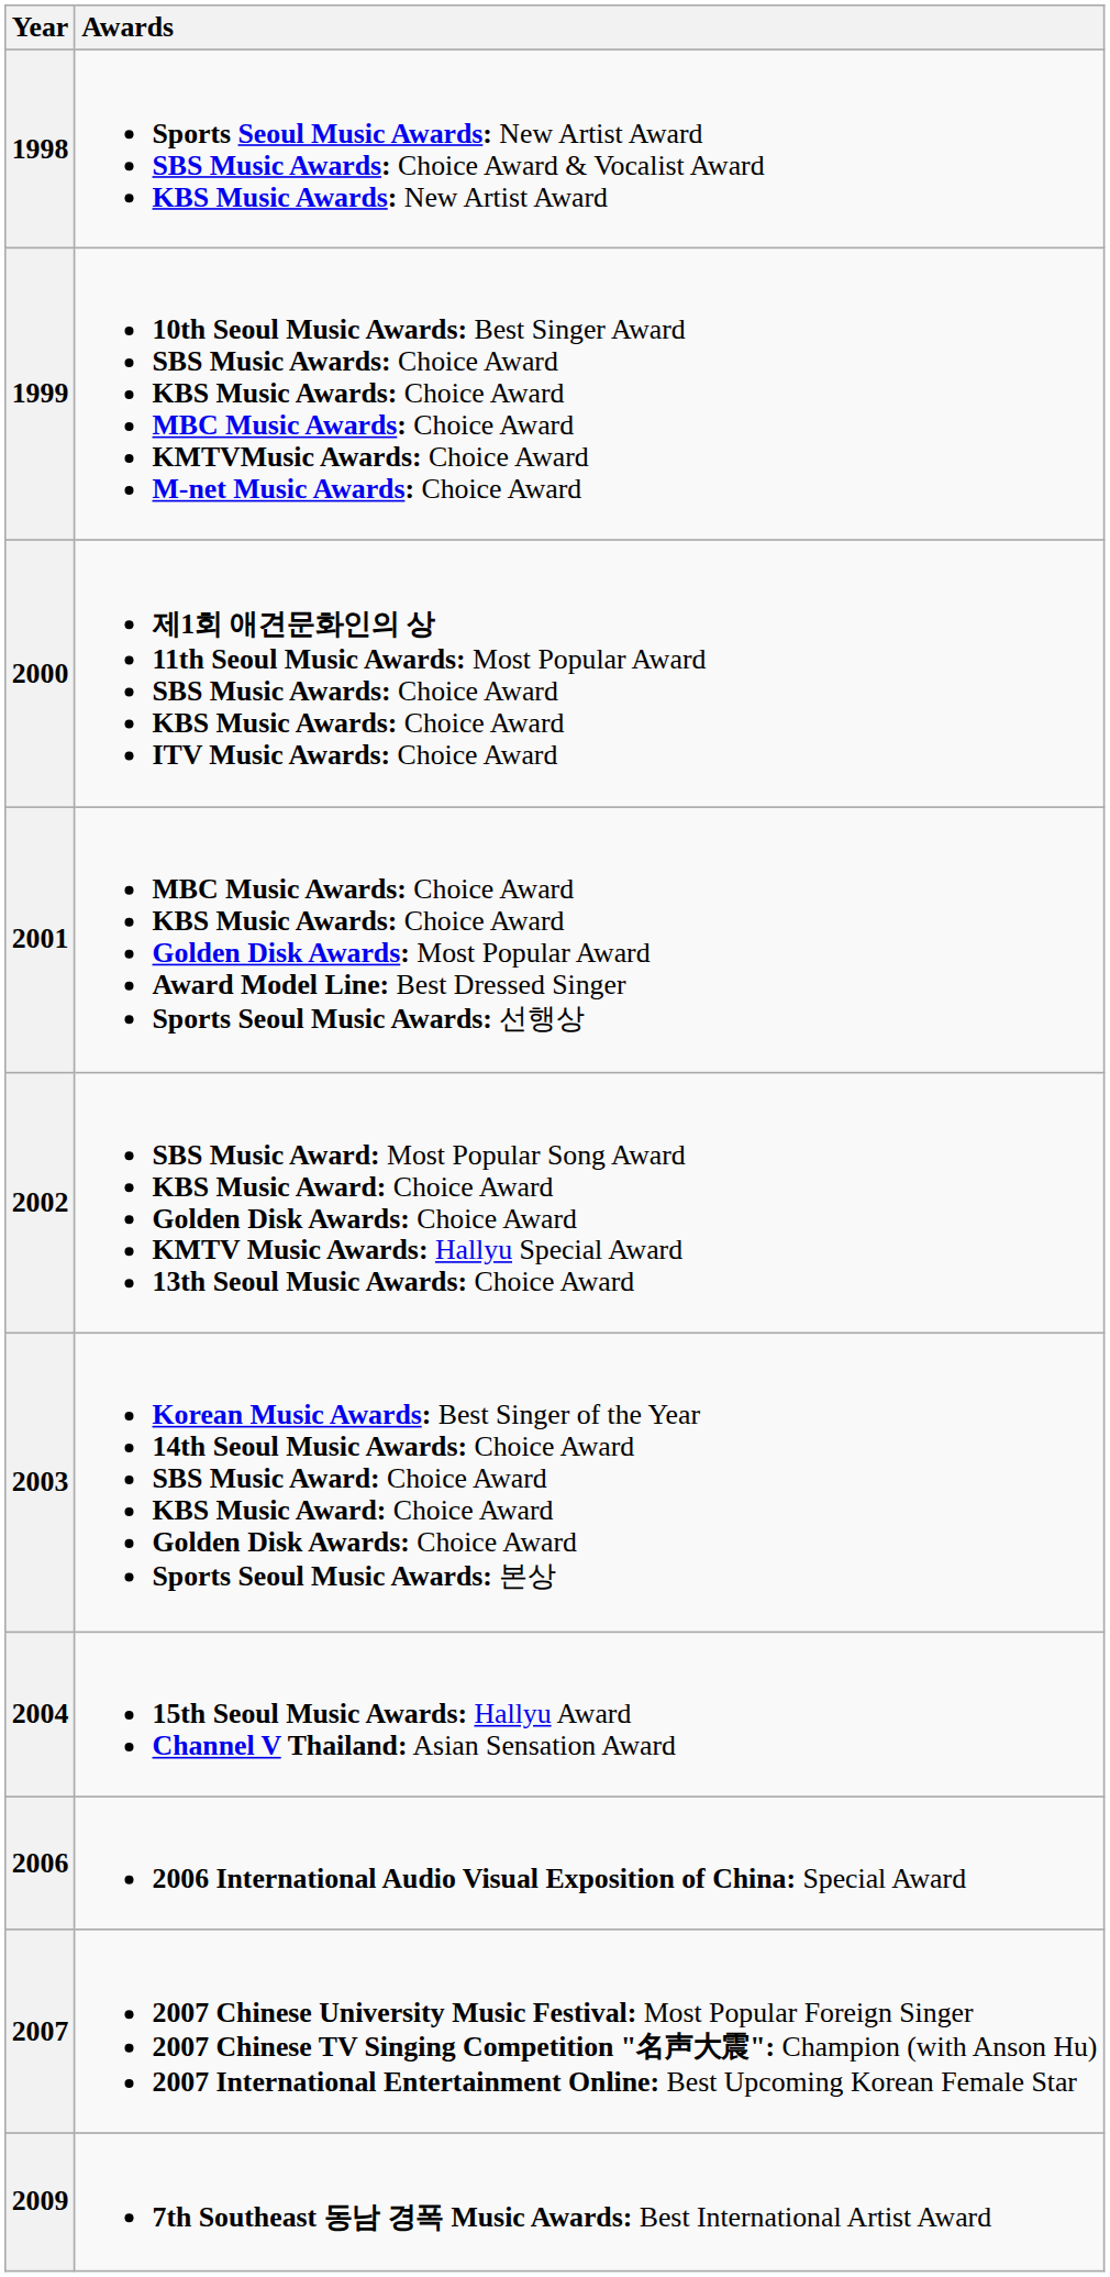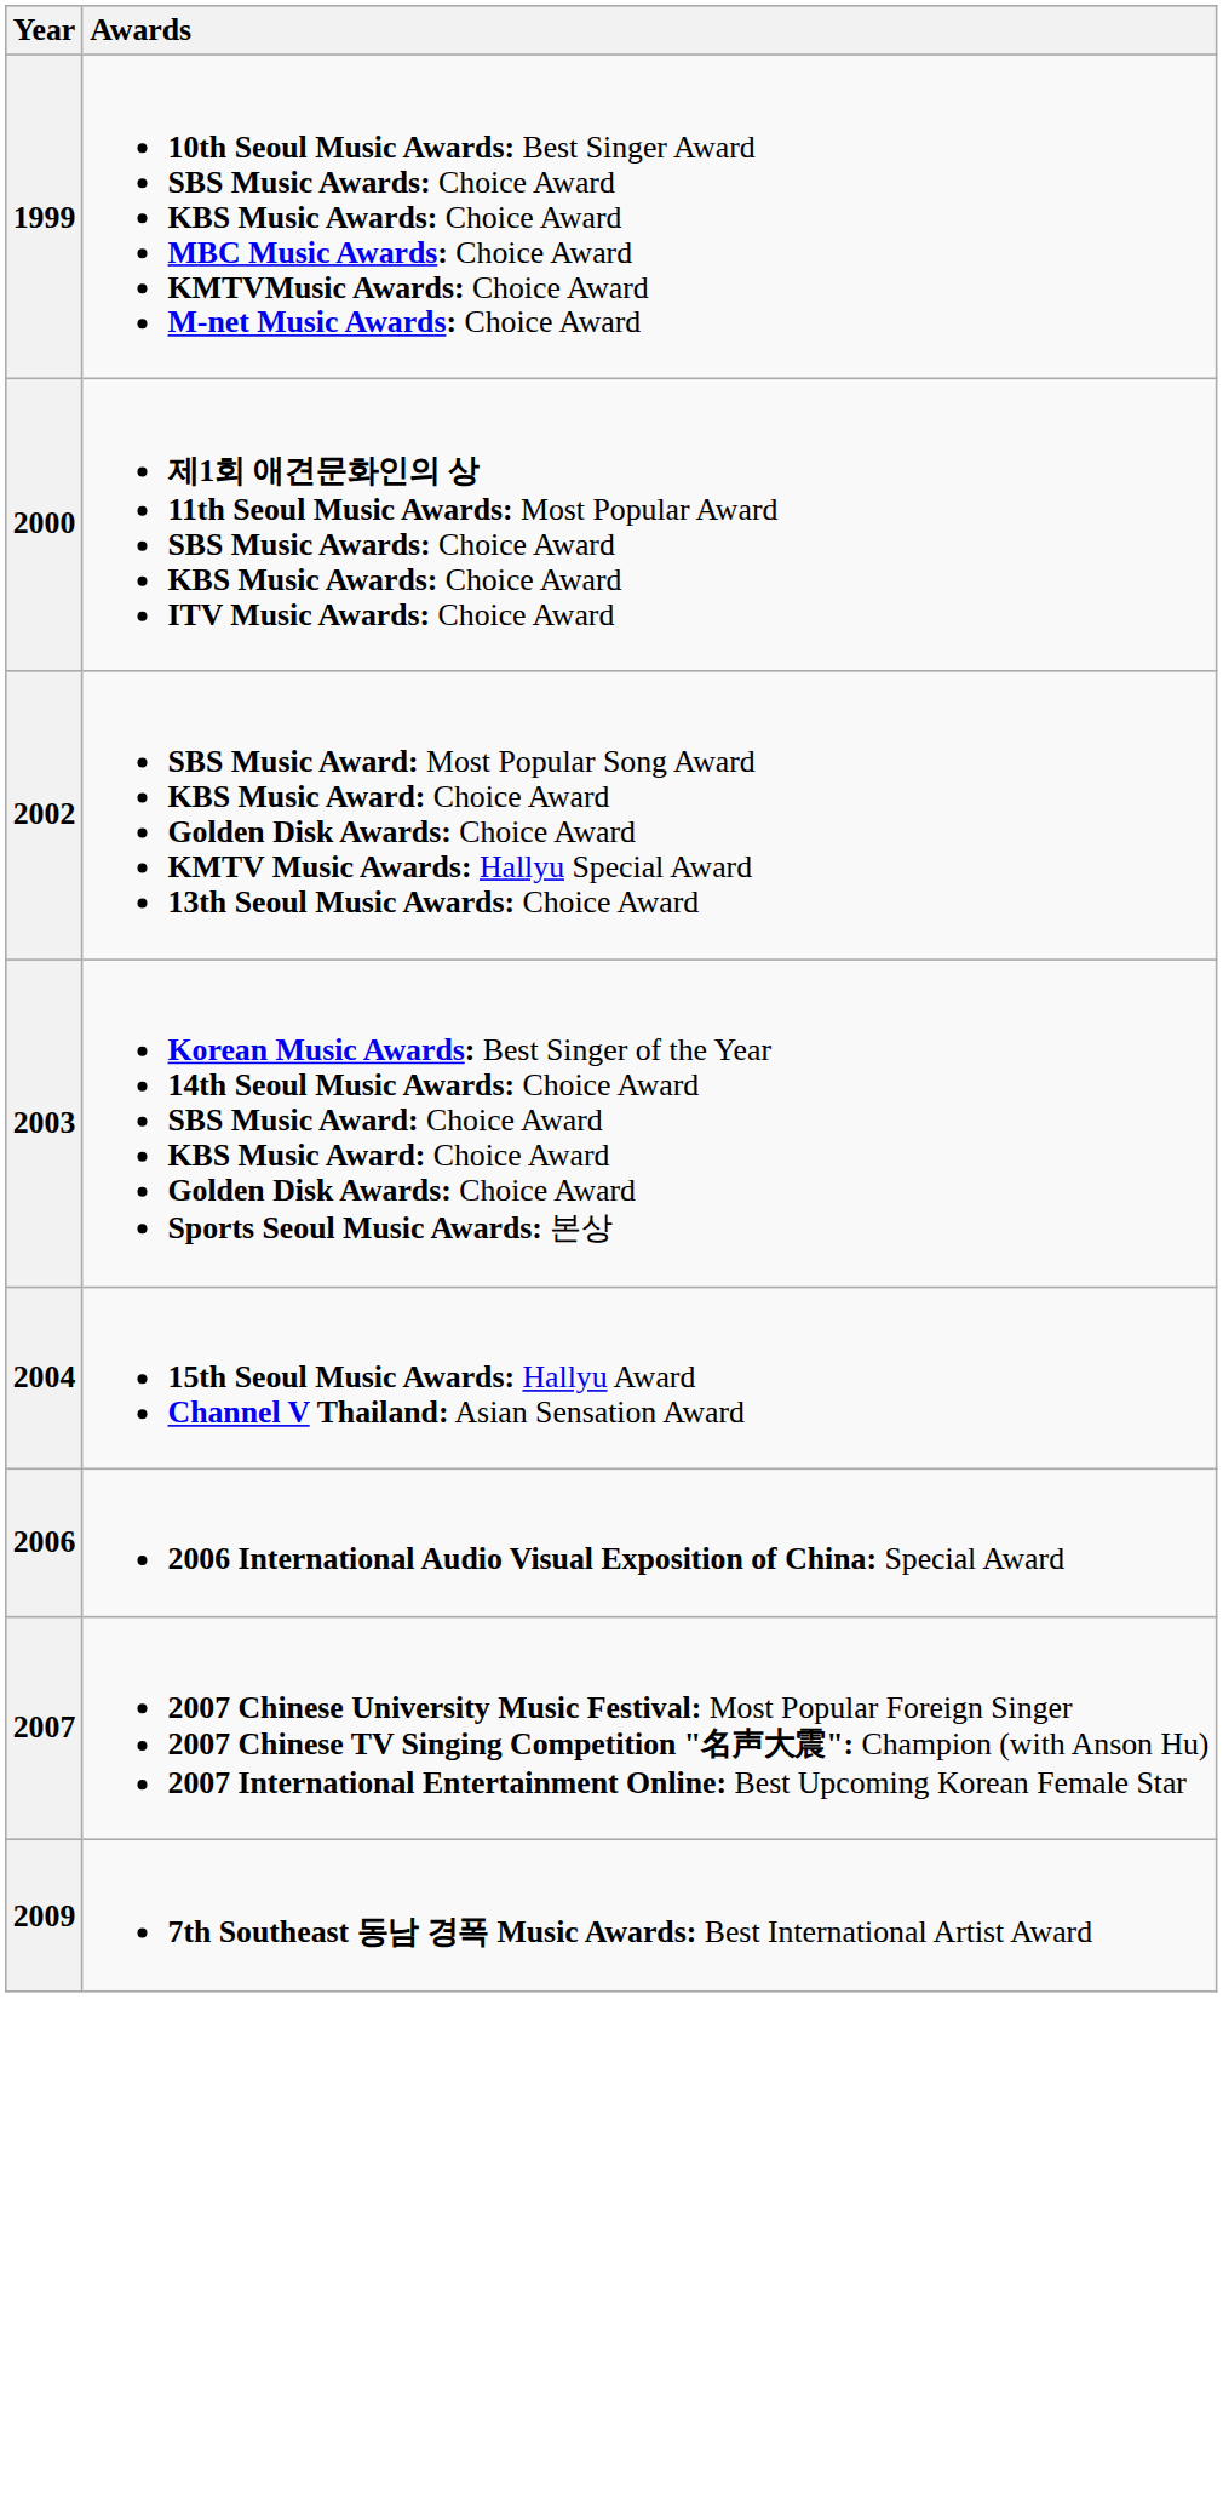 <table class="wikitable">
 <tr>
 <th style="text-align:left">Year</th>
 <th style="text-align:left">Awards</th>
-</tr>
-<tr>
-<th style="text-align:center"><strong>1998</strong></th>
-<td style="text-align:left"><br><ul><li><strong>Sports <a href='#'>Seoul Music Awards</a>:</strong> New Artist Award</li><li><strong><a href='#'>SBS Music Awards</a>:</strong> Choice Award & Vocalist Award</li><li><strong><a href='#'>KBS Music Awards</a>:</strong> New Artist Award</li></ul></td>
 </tr>
 <tr>
 <th style="text-align:center"><strong>1999</strong></th>
 <td style="text-align:left"><br><ul><li><strong>10th Seoul Music Awards:</strong> Best Singer Award</li><li><strong>SBS Music Awards:</strong> Choice Award</li><li><strong>KBS Music Awards:</strong> Choice Award</li><li><strong><a href='#'>MBC Music Awards</a>:</strong> Choice Award</li><li><strong>KMTVMusic Awards:</strong> Choice Award</li><li><strong><a href='#'>M-net Music Awards</a>:</strong> Choice Award</li></ul></td>
 </tr>
 <tr>
 <th style="text-align:center"><strong>2000</strong></th>
 <td style="text-align:left"><br><ul><li><strong>제1회 애견문화인의 상</strong></li><li><strong>11th Seoul Music Awards:</strong> Most Popular Award</li><li><strong>SBS Music Awards:</strong> Choice Award</li><li><strong>KBS Music Awards:</strong> Choice Award</li><li><strong>ITV Music Awards:</strong> Choice Award</li></ul></td>
-</tr>
-<tr>
-<th style="text-align:center"><strong>2001</strong></th>
-<td style="text-align:left"><br><ul><li><strong>MBC Music Awards:</strong> Choice Award</li><li><strong>KBS Music Awards:</strong> Choice Award</li><li><strong><a href='#'>Golden Disk Awards</a>:</strong> Most Popular Award</li><li><strong>Award Model Line:</strong> Best Dressed Singer</li><li><strong>Sports Seoul Music Awards:</strong> 선행상</li></ul></td>
 </tr>
 <tr>
 <th style="text-align:center"><strong>2002</strong></th>
 <td style="text-align:left"><br><ul><li><strong>SBS Music Award:</strong> Most Popular Song Award</li><li><strong>KBS Music Award:</strong> Choice Award</li><li><strong>Golden Disk Awards:</strong> Choice Award</li><li><strong>KMTV Music Awards:</strong> <a href='#'>Hallyu</a> Special Award</li><li><strong>13th Seoul Music Awards:</strong> Choice Award</li></ul></td>
 </tr>
 <tr>
 <th style="text-align:center"><strong>2003</strong></th>
 <td style="text-align:left"><br><ul><li><strong><a href='#'>Korean Music Awards</a>:</strong>  Best Singer of the Year</li><li><strong>14th Seoul Music Awards:</strong> Choice Award</li><li><strong>SBS Music Award:</strong> Choice Award</li><li><strong>KBS Music Award:</strong> Choice Award</li><li><strong>Golden Disk Awards:</strong> Choice Award</li><li><strong>Sports Seoul Music Awards:</strong> 본상</li></ul></td>
 </tr>
 <tr>
 <th style="text-align:center"><strong>2004</strong></th>
 <td style="text-align:left"><br><ul><li><strong>15th Seoul Music Awards:</strong> <a href='#'>Hallyu</a> Award</li><li><strong><a href='#'>Channel V</a> Thailand:</strong> Asian Sensation Award</li></ul></td>
 </tr>
 <tr>
 <th style="text-align:center"><strong>2006</strong></th>
 <td style="text-align:left"><br><ul><li><strong>2006 International Audio Visual Exposition of China:</strong> Special Award</li></ul></td>
 </tr>
 <tr>
 <th style="text-align:center"><strong>2007</strong></th>
 <td style="text-align:left"><br><ul><li><strong>2007 Chinese University Music Festival:</strong> Most Popular Foreign Singer</li><li><strong>2007 Chinese TV Singing Competition "名声大震":</strong> Champion (with Anson Hu)</li><li><strong>2007 International Entertainment Online:</strong> Best Upcoming Korean Female Star</li></ul></td>
 </tr>
 <tr>
 <th style="text-align:center"><strong>2009</strong></th>
 <td style="text-align:left"><br><ul><li><strong>7th Southeast 동남 경폭 Music Awards:</strong> Best International Artist Award</li></ul></td>
 </tr>
 </table>
